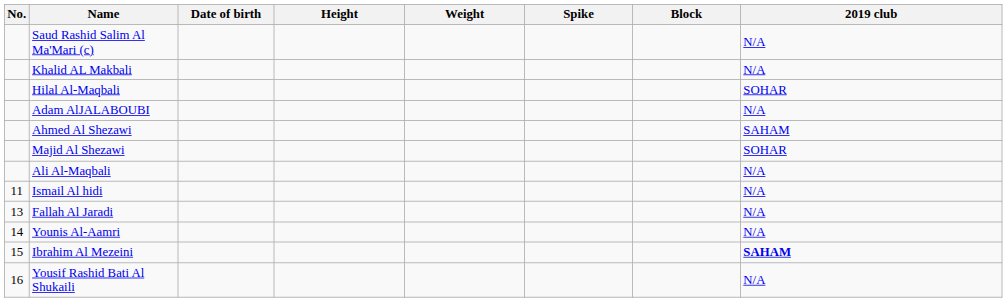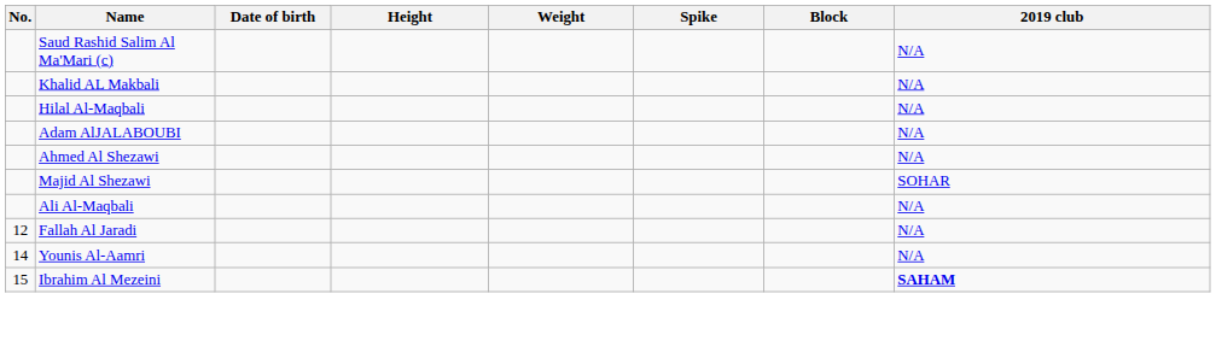 <table class="wikitable sortable" style="text-align:center;">
 <tr>
 <th>No.</th>
 <th style="width:12em">Name</th>
 <th style="width:8em">Date of birth</th>
 <th style="width:11em">Height</th>
 <th style="width:10em">Weight</th>
 <th style="width:9em">Spike</th>
 <th style="width:9em">Block</th>
 <th style="width:23em">2019 club</th>
 </tr>
 <tr>
 <td></td>
 <td align=left><a href='#'>Saud Rashid Salim Al Ma'Mari (c)</a></td>
 <td align=right></td>
 <td></td>
 <td></td>
 <td></td>
 <td></td>
 <td align=left> <a href='#'>N/A</a></td>
 </tr>
 <tr>
 <td></td>
 <td align=left><a href='#'>Khalid AL Makbali</a></td>
 <td align=right></td>
 <td></td>
 <td></td>
 <td></td>
 <td></td>
 <td align=left> <a href='#'>N/A</a></td>
 </tr>
 <tr>
 <td></td>
 <td align=left><a href='#'>Hilal Al-Maqbali</a></td>
 <td align=right></td>
 <td></td>
 <td></td>
 <td></td>
 <td></td>
-<td align=left> <a href='#'>SOHAR</a></td>
+<td align=left> <a href='#'>N/A</a></td>
 </tr>
 <tr>
 <td></td>
 <td align=left><a href='#'>Adam AlJALABOUBI</a></td>
 <td align=right></td>
 <td></td>
 <td></td>
 <td></td>
 <td></td>
 <td align=left> <a href='#'>N/A</a></td>
 </tr>
 <tr>
 <td></td>
 <td align=left><a href='#'>Ahmed Al Shezawi</a></td>
 <td align=right></td>
 <td></td>
 <td></td>
 <td></td>
 <td></td>
-<td align=left> <a href='#'>SAHAM</a></td>
+<td align=left> <a href='#'>N/A</a></td>
 </tr>
 <tr>
 <td></td>
 <td align=left><a href='#'>Majid Al Shezawi</a></td>
 <td align=right></td>
 <td></td>
 <td></td>
 <td></td>
 <td></td>
 <td align=left> <a href='#'>SOHAR</a></td>
 </tr>
 <tr>
 <td></td>
 <td align=left><a href='#'>Ali Al-Maqbali</a></td>
 <td align=right></td>
 <td></td>
 <td></td>
 <td></td>
 <td></td>
 <td align=left> <a href='#'>N/A</a></td>
 </tr>
 <tr>
-<td>11</td>
-<td align=left><a href='#'>Ismail Al hidi</a></td>
-<td align=right></td>
-<td></td>
-<td></td>
-<td></td>
-<td></td>
-<td align=left> <a href='#'>N/A</a></td>
-</tr>
-<tr>
-<td>13</td>
+<td>12</td>
 <td align=left><a href='#'>Fallah Al Jaradi</a></td>
 <td align=right></td>
 <td></td>
 <td></td>
 <td></td>
 <td></td>
 <td align=left> <a href='#'>N/A</a></td>
 </tr>
 <tr>
 <td>14</td>
 <td align=left><a href='#'>Younis Al-Aamri</a></td>
 <td align=right></td>
 <td></td>
 <td></td>
 <td></td>
 <td></td>
 <td align=left> <a href='#'>N/A</a></td>
 </tr>
 <tr>
 <td>15</td>
 <td align=left><a href='#'>Ibrahim Al Mezeini</a></td>
 <td align=right></td>
 <td></td>
 <td></td>
 <td></td>
 <td></td>
 <td align=left><strong> <a href='#'>SAHAM</a></strong></td>
 </tr>
-<tr>
-<td>16</td>
-<td align=left><a href='#'>Yousif Rashid Bati Al Shukaili</a></td>
-<td align=right></td>
-<td></td>
-<td></td>
-<td></td>
-<td></td>
-<td align=left> <a href='#'>N/A</a></td>
-</tr>
 </table>
